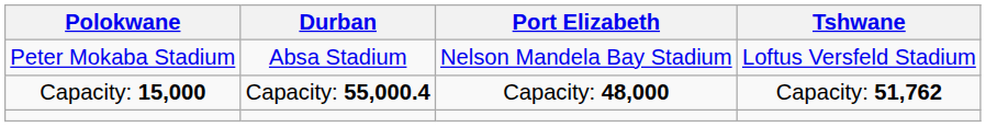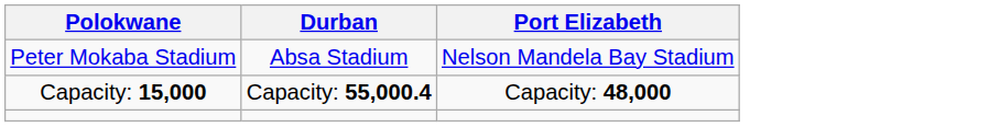 <table class="wikitable" style="text-align:center">
 <tr>
 <th><a href='#'>Polokwane</a></th>
 <th><a href='#'>Durban</a></th>
 <th><a href='#'>Port Elizabeth</a></th>
-<th><a href='#'>Tshwane</a></th>
 </tr>
 <tr>
 <td><a href='#'>Peter Mokaba Stadium</a></td>
 <td><a href='#'>Absa Stadium</a></td>
 <td><a href='#'>Nelson Mandela Bay Stadium</a></td>
-<td><a href='#'>Loftus Versfeld Stadium</a></td>
 </tr>
 <tr>
 <td>Capacity: <strong>15,000</strong></td>
 <td>Capacity: <strong>55,000.4</strong></td>
 <td>Capacity: <strong>48,000</strong></td>
-<td>Capacity: <strong>51,762</strong></td>
 </tr>
 <tr>
 <td></td>
 <td></td>
 <td></td>
-<td></td>
 </tr>
 </table>
